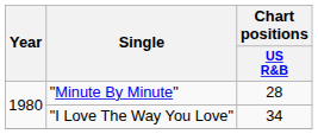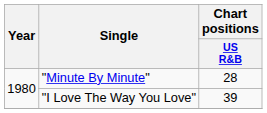 <table class="wikitable" style="text-align:center;">
 <tr>
 <th rowspan="2">Year</th>
 <th rowspan="2">Single</th>
 <th>Chart positions</th>
 </tr>
 <tr style="font-size:smaller;">
 <th width="40"><a href='#'>US<br>R&B</a></th>
 </tr>
 <tr>
 <td rowspan="2">1980</td>
 <td align="left">"<a href='#'>Minute By Minute</a>"</td>
 <td>28</td>
 </tr>
 <tr>
 <td align="left">"I Love The Way You Love"</td>
-<td>34</td>
+<td>39</td>
 </tr>
 <tr>
 </tr>
 </table>
